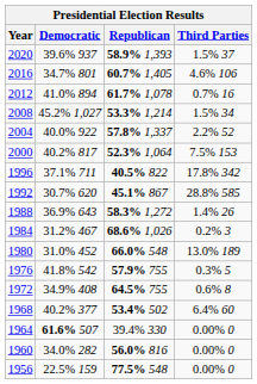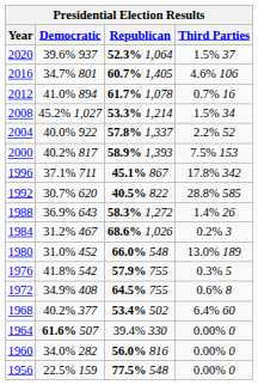 <table class="wikitable">
 <tr>
 <th colspan="4">Presidential Election Results</th>
 </tr>
 <tr>
 <th>Year</th>
 <th><a href='#'>Democratic</a></th>
 <th><a href='#'>Republican</a></th>
 <th><a href='#'>Third Parties</a></th>
 </tr>
 <tr>
 <td align="center" ><a href='#'>2020</a></td>
 <td align="center" >39.6% <em>937</em></td>
-<td align="center" ><strong>58.9%</strong> <em>1,393</em></td>
+<td align="center" ><strong>52.3%</strong> <em>1,064</em></td>
 <td align="center" >1.5% <em>37</em></td>
 </tr>
 <tr>
 <td align="center" ><a href='#'>2016</a></td>
 <td align="center" >34.7% <em>801</em></td>
 <td align="center" ><strong>60.7%</strong> <em>1,405</em></td>
 <td align="center" >4.6% <em>106</em></td>
 </tr>
 <tr>
 <td align="center" ><a href='#'>2012</a></td>
 <td align="center" >41.0% <em>894</em></td>
 <td align="center" ><strong>61.7%</strong> <em>1,078</em></td>
 <td align="center" >0.7% <em>16</em></td>
 </tr>
 <tr>
 <td align="center" ><a href='#'>2008</a></td>
 <td align="center" >45.2% <em>1,027</em></td>
 <td align="center" ><strong>53.3%</strong> <em>1,214</em></td>
 <td align="center" >1.5% <em>34</em></td>
 </tr>
 <tr>
 <td align="center" ><a href='#'>2004</a></td>
 <td align="center" >40.0% <em>922</em></td>
 <td align="center" ><strong>57.8%</strong> <em>1,337</em></td>
 <td align="center" >2.2% <em>52</em></td>
 </tr>
 <tr>
 <td align="center" ><a href='#'>2000</a></td>
 <td align="center" >40.2% <em>817</em></td>
-<td align="center" ><strong>52.3%</strong> <em>1,064</em></td>
+<td align="center" ><strong>58.9%</strong> <em>1,393</em></td>
 <td align="center" >7.5% <em>153</em></td>
 </tr>
 <tr>
 <td align="center" ><a href='#'>1996</a></td>
 <td align="center" >37.1% <em>711</em></td>
-<td align="center" ><strong>40.5%</strong> <em>822</em></td>
+<td align="center" ><strong>45.1%</strong> <em>867</em></td>
 <td align="center" >17.8% <em>342</em></td>
 </tr>
 <tr>
 <td align="center" ><a href='#'>1992</a></td>
 <td align="center" >30.7% <em>620</em></td>
-<td align="center" ><strong>45.1%</strong> <em>867</em></td>
+<td align="center" ><strong>40.5%</strong> <em>822</em></td>
 <td align="center" >28.8% <em>585</em></td>
 </tr>
 <tr>
 <td align="center" ><a href='#'>1988</a></td>
 <td align="center" >36.9% <em>643</em></td>
 <td align="center" ><strong>58.3%</strong> <em>1,272</em></td>
 <td align="center" >1.4% <em>26</em></td>
 </tr>
 <tr>
 <td align="center" ><a href='#'>1984</a></td>
 <td align="center" >31.2% <em>467</em></td>
 <td align="center" ><strong>68.6%</strong> <em>1,026</em></td>
 <td align="center" >0.2% <em>3</em></td>
 </tr>
 <tr>
 <td align="center" ><a href='#'>1980</a></td>
 <td align="center" >31.0% <em>452</em></td>
 <td align="center" ><strong>66.0%</strong> <em>548</em></td>
 <td align="center" >13.0% <em>189</em></td>
 </tr>
 <tr>
 <td align="center" ><a href='#'>1976</a></td>
 <td align="center" >41.8% <em>542</em></td>
 <td align="center" ><strong>57.9%</strong> <em>755</em></td>
 <td align="center" >0.3% <em>5</em></td>
 </tr>
 <tr>
 <td align="center" ><a href='#'>1972</a></td>
 <td align="center" >34.9% <em>408</em></td>
 <td align="center" ><strong>64.5%</strong> <em>755</em></td>
 <td align="center" >0.6% <em>8</em></td>
 </tr>
 <tr>
 <td align="center" ><a href='#'>1968</a></td>
 <td align="center" >40.2% <em>377</em></td>
 <td align="center" ><strong>53.4%</strong> <em>502</em></td>
 <td align="center" >6.4% <em>60</em></td>
 </tr>
 <tr>
 <td align="center" ><a href='#'>1964</a></td>
 <td align="center" ><strong>61.6%</strong> <em>507</em></td>
 <td align="center" >39.4% <em>330</em></td>
 <td align="center" >0.00% <em>0</em></td>
 </tr>
 <tr>
 <td align="center" ><a href='#'>1960</a></td>
 <td align="center" >34.0% <em>282</em></td>
 <td align="center" ><strong>56.0%</strong> <em>816</em></td>
 <td align="center" >0.00% <em>0</em></td>
 </tr>
 <tr>
 <td align="center" ><a href='#'>1956</a></td>
 <td align="center" >22.5% <em>159</em></td>
 <td align="center" ><strong>77.5%</strong> <em>548</em></td>
 <td align="center" >0.00% <em>0</em></td>
 </tr>
 </table>
